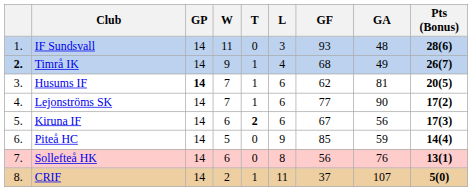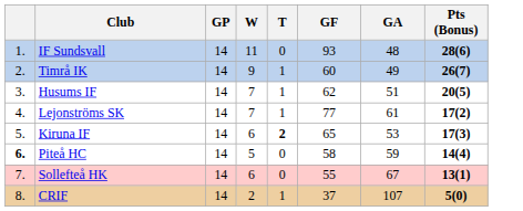 <table class="wikitable">
 <tr>
 <th width="30"></th>
 <th width="200">Club</th>
 <th width="30">GP</th>
 <th width="30">W</th>
 <th width="30">T</th>
-<th width="30">L</th>
 <th width="70">GF</th>
 <th width="70">GA</th>
 <th width="70">Pts (Bonus)</th>
 </tr>
 <tr bgcolor="#BCD2EE" align="center">
 <td>1.</td>
 <td align="left"><a href='#'>IF Sundsvall</a></td>
 <td>14</td>
 <td>11</td>
 <td>0</td>
-<td>3</td>
 <td>93</td>
 <td>48</td>
 <td><strong>28(6)</strong></td>
 </tr>
 <tr bgcolor="#BCD2EE" align="center">
-<td><strong>2.</strong></td>
+<td>2.</td>
 <td align="left"><a href='#'>Timrå IK</a></td>
 <td>14</td>
 <td>9</td>
 <td>1</td>
-<td>4</td>
-<td>68</td>
+<td>60</td>
 <td>49</td>
 <td><strong>26(7)</strong></td>
 </tr>
 <tr bgcolor="#FFFFFF" align="center">
 <td>3.</td>
 <td align="left"><a href='#'>Husums IF</a></td>
-<td><strong>14</strong></td>
+<td>14</td>
 <td>7</td>
 <td>1</td>
-<td>6</td>
 <td>62</td>
-<td>81</td>
+<td>51</td>
 <td><strong>20(5)</strong></td>
 </tr>
 <tr bgcolor="#FFFFFF" align="center">
 <td>4.</td>
 <td align="left"><a href='#'>Lejonströms SK</a></td>
 <td>14</td>
 <td>7</td>
 <td>1</td>
-<td>6</td>
 <td>77</td>
-<td>90</td>
+<td>61</td>
 <td><strong>17(2)</strong></td>
 </tr>
 <tr bgcolor="#FFFFFF" align="center">
 <td>5.</td>
 <td align="left"><a href='#'>Kiruna IF</a></td>
 <td>14</td>
 <td>6</td>
 <td><strong>2</strong></td>
-<td>6</td>
-<td>67</td>
-<td>56</td>
+<td>65</td>
+<td>53</td>
 <td><strong>17(3)</strong></td>
 </tr>
 <tr bgcolor="#FFFFFF" align="center">
-<td>6.</td>
+<td><strong>6.</strong></td>
 <td align="left"><a href='#'>Piteå HC</a></td>
 <td>14</td>
 <td>5</td>
 <td>0</td>
-<td>9</td>
-<td>85</td>
+<td>58</td>
 <td>59</td>
 <td><strong>14(4)</strong></td>
 </tr>
 <tr bgcolor="#FFCCCC" align="center">
 <td>7.</td>
 <td align="left"><a href='#'>Sollefteå HK</a></td>
 <td>14</td>
 <td>6</td>
 <td>0</td>
-<td>8</td>
-<td>56</td>
-<td>76</td>
+<td>55</td>
+<td>67</td>
 <td><strong>13(1)</strong></td>
 </tr>
 <tr bgcolor="#EECFA1" align="center">
 <td>8.</td>
 <td align="left"><a href='#'>CRIF</a></td>
 <td>14</td>
 <td>2</td>
 <td>1</td>
-<td>11</td>
 <td>37</td>
 <td>107</td>
 <td><strong>5(0)</strong></td>
 </tr>
 </table>
